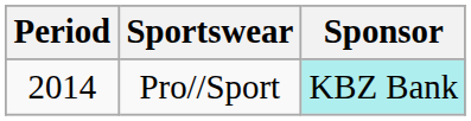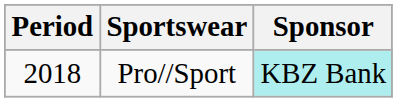 <table class="wikitable" style="text-align: center">
 <tr>
 <th>Period</th>
 <th>Sportswear</th>
 <th>Sponsor</th>
 </tr>
 <tr>
-<td>2014</td>
+<td>2018</td>
 <td> Pro//Sport</td>
 <td rowspan=1 style="background: paleturquoise;"> KBZ Bank</td>
 </tr>
 </table>
